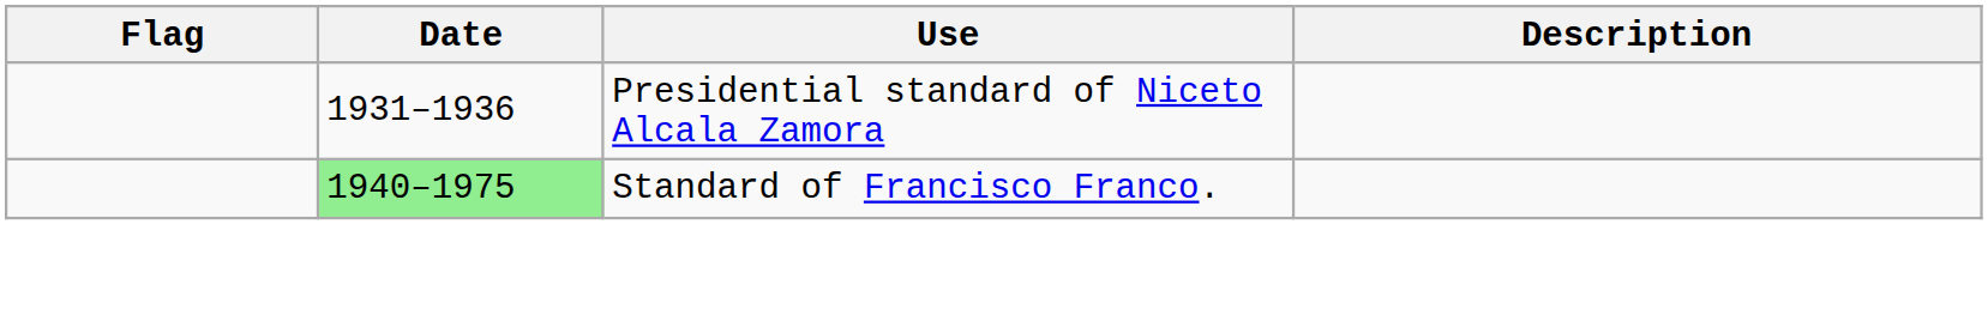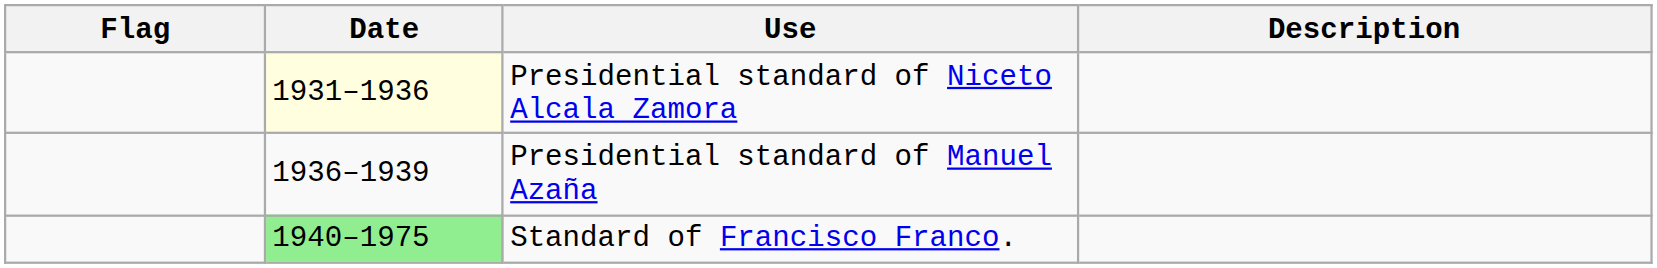 <table class="wikitable">
 <tr>
 <th width="110">Flag</th>
 <th width="100">Date</th>
 <th width="250">Use</th>
 <th width="250">Description</th>
 </tr>
 <tr>
 <td></td>
-<td>1931–1936</td>
+<td style="background: lightyellow;">1931–1936</td>
 <td>Presidential standard of <a href='#'>Niceto Alcala Zamora</a></td>
+<td></td>
+</tr>
+<tr>
+<td></td>
+<td>1936–1939</td>
+<td>Presidential standard of <a href='#'>Manuel Azaña</a></td>
 <td></td>
 </tr>
 <tr>
 <td></td>
 <td style="background: lightgreen;">1940–1975</td>
 <td>Standard of <a href='#'>Francisco Franco</a>.</td>
 <td></td>
 </tr>
 </table>
